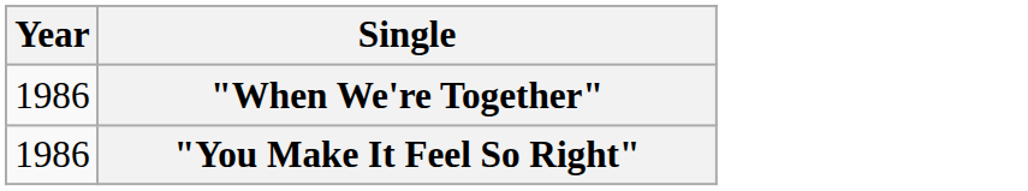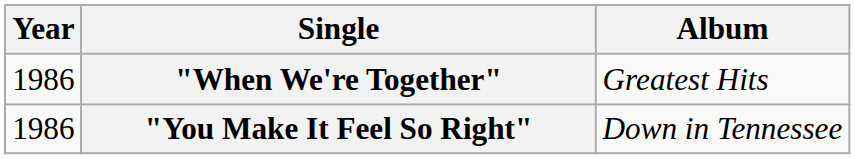 <table class="wikitable plainrowheaders">
 <tr>
 <th>Year</th>
 <th style="width:16em;">Single</th>
+<th>Album</th>
 </tr>
 <tr>
 <td>1986</td>
 <th scope="row">"When We're Together"</th>
+<td align="left"><em>Greatest Hits</em> </td>
 </tr>
 <tr>
 <td>1986</td>
 <th scope="row">"You Make It Feel So Right"</th>
+<td align="left"><em>Down in Tennessee</em></td>
 </tr>
 </table>
